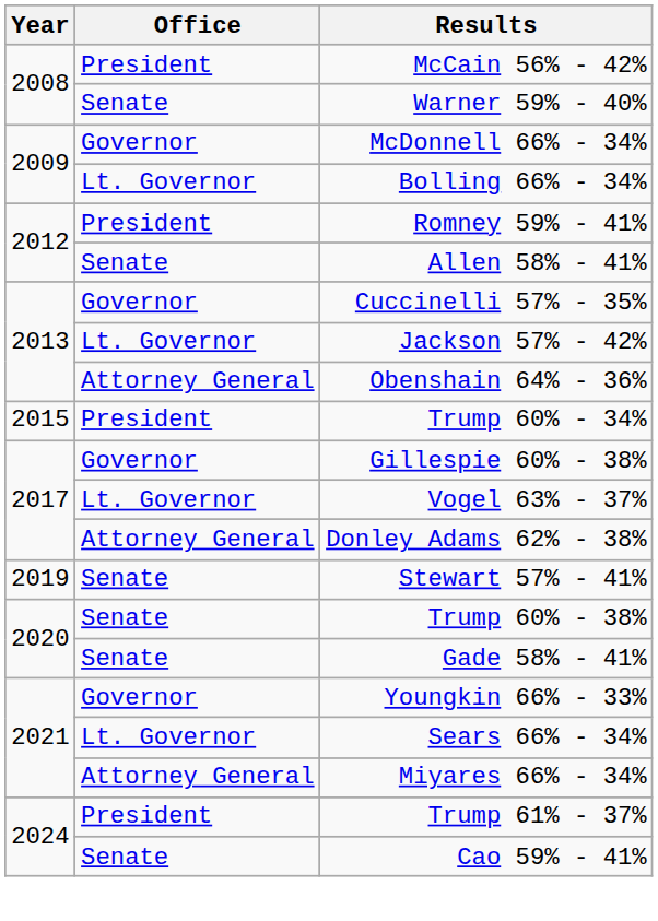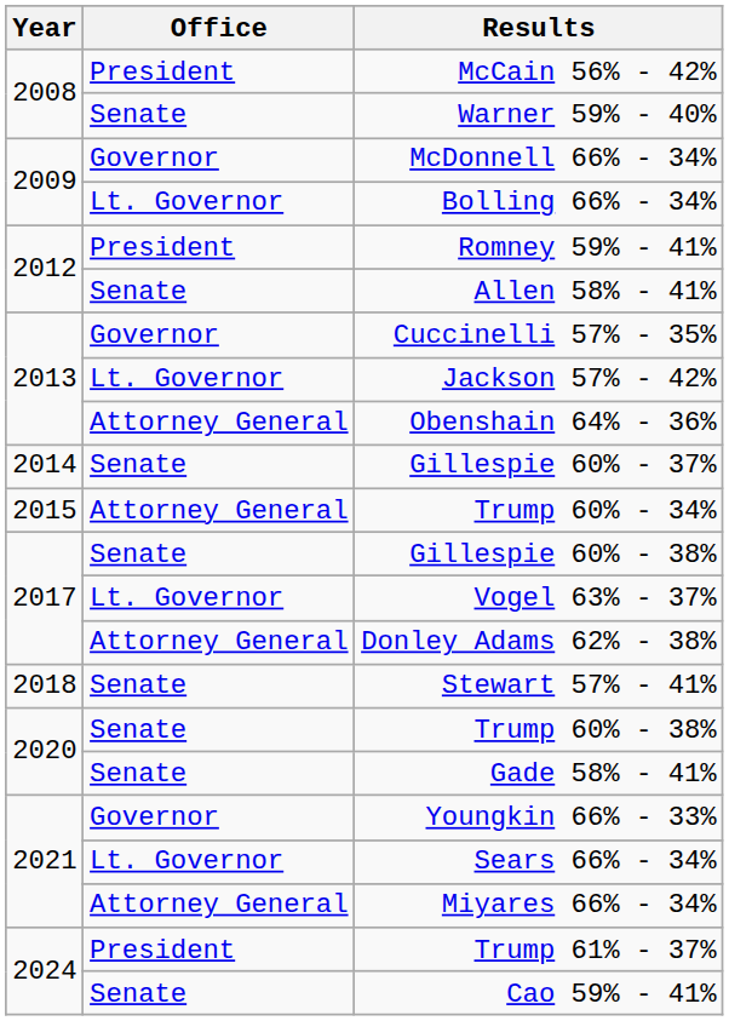 <table class=wikitable>
 <tr>
 <th>Year</th>
 <th>Office</th>
 <th>Results</th>
 </tr>
 <tr>
 <td rowspan=2>2008</td>
 <td><a href='#'>President</a></td>
 <td align="right" ><a href='#'>McCain</a> 56% - 42%</td>
 </tr>
 <tr>
 <td><a href='#'>Senate</a></td>
 <td align="right" ><a href='#'>Warner</a> 59% - 40%</td>
 </tr>
 <tr>
 <td rowspan=2>2009</td>
 <td><a href='#'>Governor</a></td>
 <td align="right" ><a href='#'>McDonnell</a> 66% - 34%</td>
 </tr>
 <tr>
 <td><a href='#'>Lt. Governor</a></td>
 <td align="right" ><a href='#'>Bolling</a> 66% - 34%</td>
 </tr>
 <tr>
 <td rowspan=2>2012</td>
 <td><a href='#'>President</a></td>
 <td align="right" ><a href='#'>Romney</a> 59% - 41%</td>
 </tr>
 <tr>
 <td><a href='#'>Senate</a></td>
 <td align="right" ><a href='#'>Allen</a> 58% - 41%</td>
 </tr>
 <tr>
 <td rowspan=3>2013</td>
 <td><a href='#'>Governor</a></td>
 <td align="right" ><a href='#'>Cuccinelli</a> 57% - 35%</td>
 </tr>
 <tr>
 <td><a href='#'>Lt. Governor</a></td>
 <td align="right" ><a href='#'>Jackson</a> 57% - 42%</td>
 </tr>
 <tr>
 <td><a href='#'>Attorney General</a></td>
 <td align="right" ><a href='#'>Obenshain</a> 64% - 36%</td>
 </tr>
 <tr>
+<td>2014</td>
+<td><a href='#'>Senate</a></td>
+<td align="right" ><a href='#'>Gillespie</a> 60% - 37%</td>
+</tr>
+<tr>
 <td>2015</td>
-<td><a href='#'>President</a></td>
+<td><a href='#'>Attorney General</a></td>
 <td align="right" ><a href='#'>Trump</a> 60% - 34%</td>
 </tr>
 <tr>
 <td rowspan=3>2017</td>
-<td><a href='#'>Governor</a></td>
+<td><a href='#'>Senate</a></td>
 <td align="right" ><a href='#'>Gillespie</a> 60% - 38%</td>
 </tr>
 <tr>
 <td><a href='#'>Lt. Governor</a></td>
 <td align="right" ><a href='#'>Vogel</a> 63% - 37%</td>
 </tr>
 <tr>
 <td><a href='#'>Attorney General</a></td>
 <td align="right" ><a href='#'>Donley Adams</a> 62% - 38%</td>
 </tr>
 <tr>
-<td>2019</td>
+<td>2018</td>
 <td><a href='#'>Senate</a></td>
 <td align="right" ><a href='#'>Stewart</a> 57% - 41%</td>
 </tr>
 <tr>
 <td rowspan=2>2020</td>
 <td><a href='#'>Senate</a></td>
 <td align="right" ><a href='#'>Trump</a> 60% - 38%</td>
 </tr>
 <tr>
 <td><a href='#'>Senate</a></td>
 <td align="right" ><a href='#'>Gade</a> 58% - 41%</td>
 </tr>
 <tr>
 <td rowspan=3>2021</td>
 <td><a href='#'>Governor</a></td>
 <td align="right" ><a href='#'>Youngkin</a> 66% - 33%</td>
 </tr>
 <tr>
 <td><a href='#'>Lt. Governor</a></td>
 <td align="right" ><a href='#'>Sears</a> 66% - 34%</td>
 </tr>
 <tr>
 <td><a href='#'>Attorney General</a></td>
 <td align="right" ><a href='#'>Miyares</a> 66% - 34%</td>
 </tr>
 <tr>
 <td rowspan=2>2024</td>
 <td><a href='#'>President</a></td>
 <td align="right" ><a href='#'>Trump</a> 61% - 37%</td>
 </tr>
 <tr>
 <td><a href='#'>Senate</a></td>
 <td align="right" ><a href='#'>Cao</a> 59% - 41%</td>
 </tr>
 </table>
